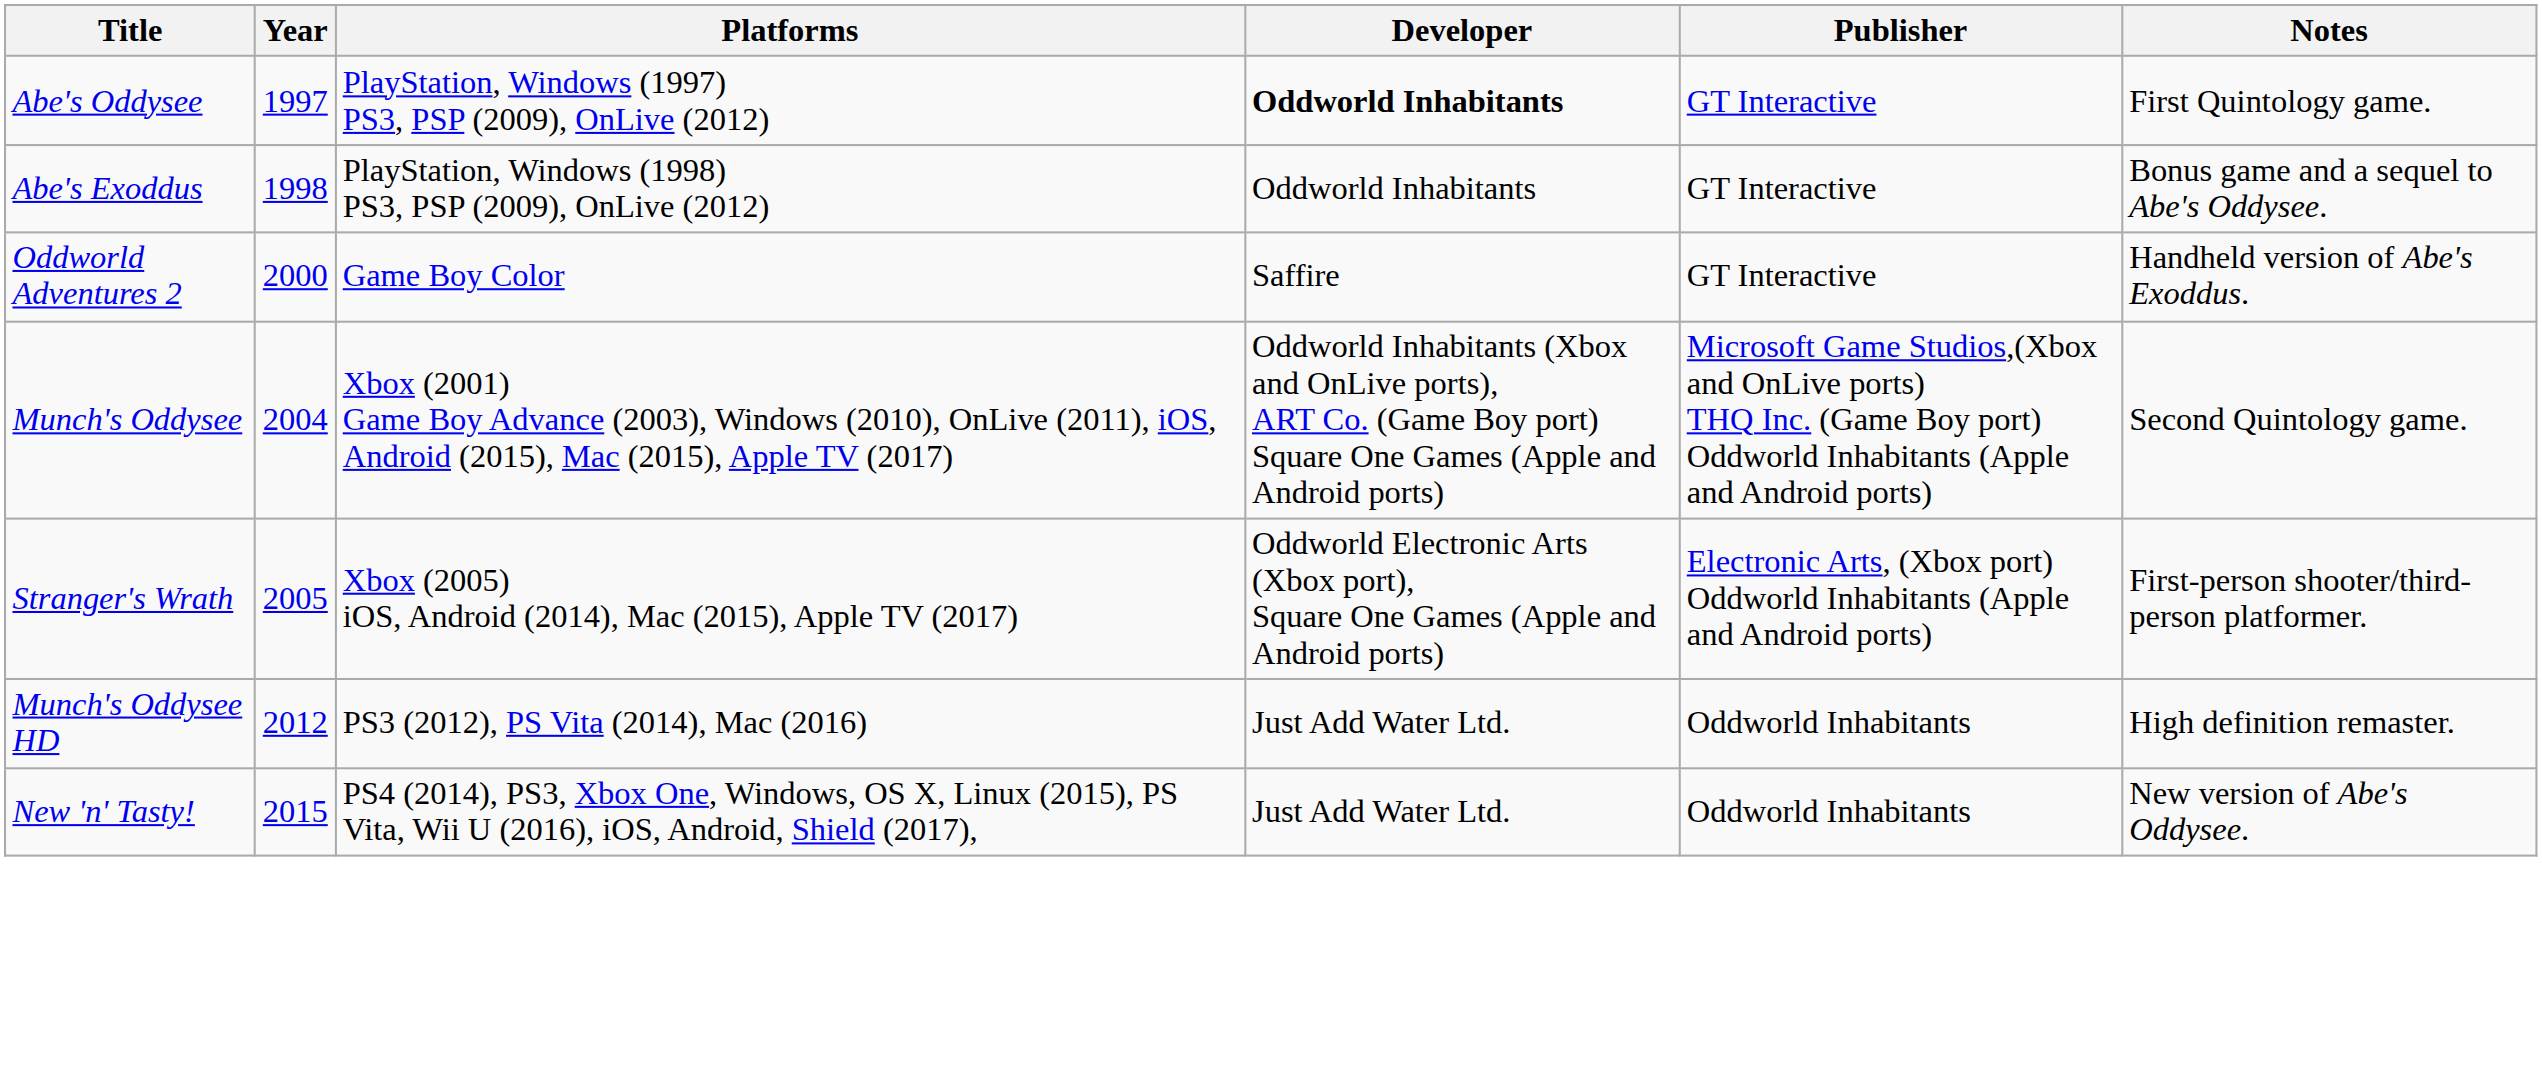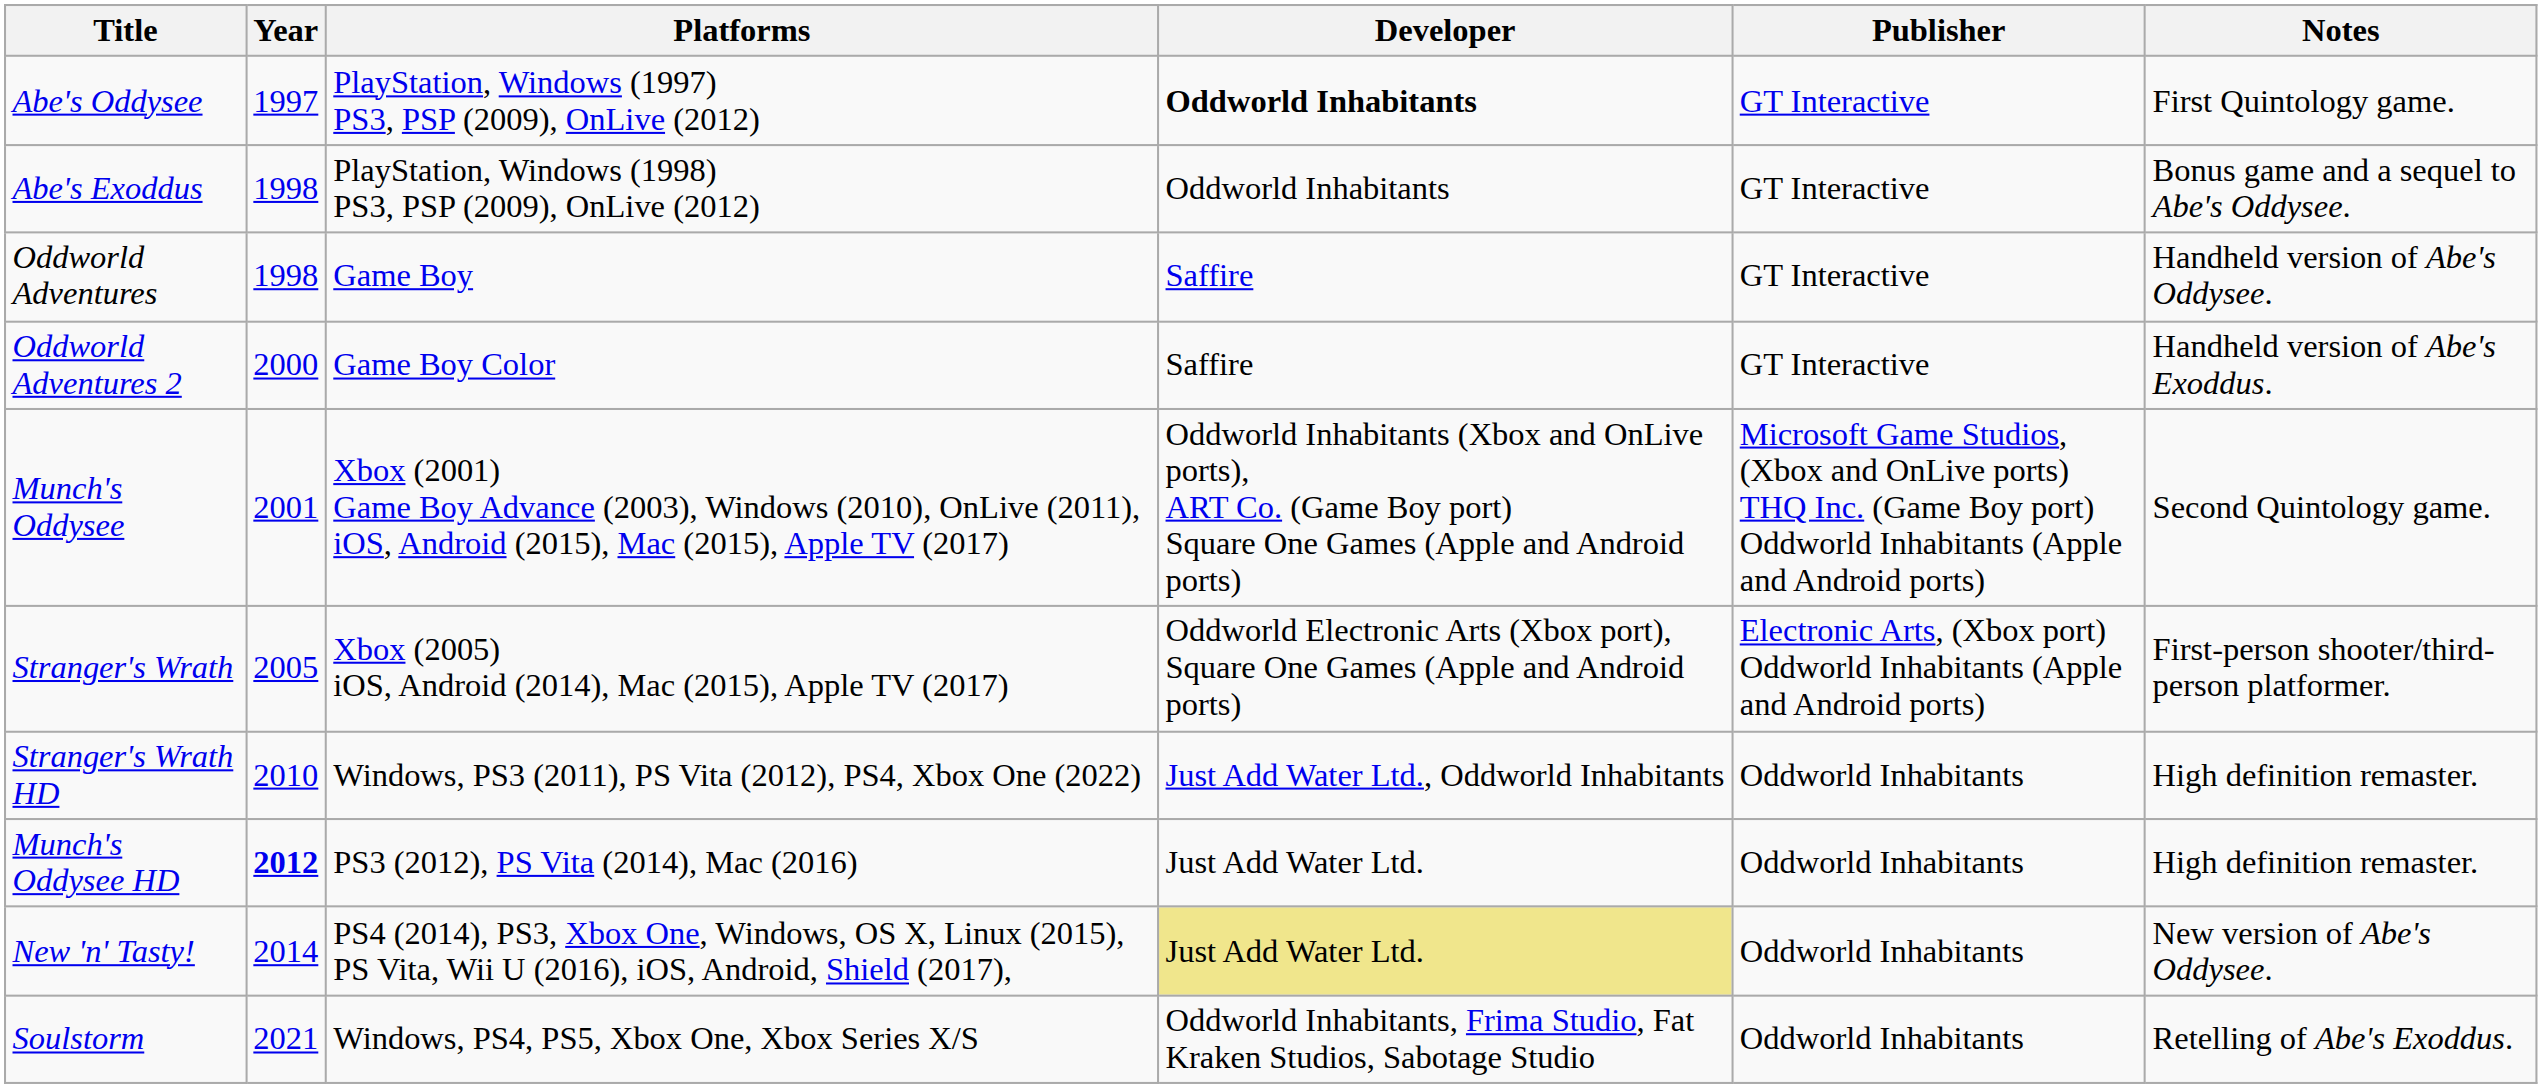 <table class="wikitable">
 <tr>
 <th>Title</th>
 <th>Year</th>
 <th>Platforms</th>
 <th>Developer</th>
 <th>Publisher</th>
 <th>Notes</th>
 </tr>
 <tr>
 <td><em><a href='#'>Abe's Oddysee</a></em></td>
 <td><a href='#'>1997</a></td>
 <td><a href='#'>PlayStation</a>, <a href='#'>Windows</a> (1997)<br><a href='#'>PS3</a>, <a href='#'>PSP</a> (2009), <a href='#'>OnLive</a> (2012)</td>
 <td><strong>Oddworld Inhabitants</strong></td>
 <td><a href='#'>GT Interactive</a></td>
 <td>First Quintology game.</td>
 </tr>
 <tr>
 <td><em><a href='#'>Abe's Exoddus</a></em></td>
 <td><a href='#'>1998</a></td>
 <td>PlayStation, Windows (1998)<br>PS3, PSP (2009), OnLive (2012)</td>
 <td>Oddworld Inhabitants</td>
 <td>GT Interactive</td>
 <td>Bonus game and a sequel to <em>Abe's Oddysee</em>.</td>
 </tr>
 <tr>
+<td><em>Oddworld Adventures</em></td>
+<td><a href='#'>1998</a></td>
+<td><a href='#'>Game Boy</a></td>
+<td><a href='#'>Saffire</a></td>
+<td>GT Interactive</td>
+<td>Handheld version of <em>Abe's Oddysee</em>.</td>
+</tr>
+<tr>
 <td><em><a href='#'>Oddworld Adventures 2</a></em></td>
 <td><a href='#'>2000</a></td>
 <td><a href='#'>Game Boy Color</a></td>
 <td>Saffire</td>
 <td>GT Interactive</td>
 <td>Handheld version of <em>Abe's Exoddus</em>.</td>
 </tr>
 <tr>
 <td><em><a href='#'>Munch's Oddysee</a></em></td>
-<td><a href='#'>2004</a></td>
+<td><a href='#'>2001</a></td>
 <td><a href='#'>Xbox</a> (2001) <br> <a href='#'>Game Boy Advance</a> (2003), Windows (2010), OnLive (2011), <a href='#'>iOS</a>, <a href='#'>Android</a> (2015), <a href='#'>Mac</a> (2015), <a href='#'>Apple TV</a> (2017)</td>
 <td>Oddworld Inhabitants (Xbox and OnLive ports), <br> <a href='#'>ART Co.</a> (Game Boy port) <br> Square One Games (Apple and Android ports)</td>
 <td><a href='#'>Microsoft Game Studios</a>,(Xbox and OnLive ports) <br> <a href='#'>THQ Inc.</a> (Game Boy port) <br> Oddworld Inhabitants (Apple and Android ports)</td>
 <td>Second Quintology game.</td>
 </tr>
 <tr>
 <td><em><a href='#'>Stranger's Wrath</a></em></td>
 <td><a href='#'>2005</a></td>
 <td><a href='#'>Xbox</a> (2005) <br> iOS, Android (2014), Mac (2015), Apple TV (2017)</td>
 <td>Oddworld Electronic Arts (Xbox port), <br> Square One Games (Apple and Android ports)</td>
 <td><a href='#'>Electronic Arts</a>, (Xbox port) <br> Oddworld Inhabitants (Apple and Android ports)</td>
 <td>First-person shooter/third-person platformer.</td>
 </tr>
 <tr>
+<td><em><a href='#'>Stranger's Wrath HD</a></em></td>
+<td><a href='#'>2010</a></td>
+<td>Windows, PS3 (2011), PS Vita (2012), PS4, Xbox One (2022)</td>
+<td><a href='#'>Just Add Water Ltd.</a>, Oddworld Inhabitants</td>
+<td>Oddworld Inhabitants <br></td>
+<td>High definition remaster.</td>
+</tr>
+<tr>
 <td><em><a href='#'>Munch's Oddysee HD</a></em></td>
-<td><a href='#'>2012</a></td>
+<td><strong><a href='#'>2012</a></strong></td>
 <td>PS3 (2012), <a href='#'>PS Vita</a> (2014), Mac (2016)</td>
 <td>Just Add Water Ltd.</td>
 <td>Oddworld Inhabitants</td>
 <td>High definition remaster.</td>
 </tr>
 <tr>
 <td><em><a href='#'>New 'n' Tasty!</a></em></td>
-<td><a href='#'>2015</a></td>
+<td><a href='#'>2014</a></td>
 <td>PS4 (2014), PS3, <a href='#'>Xbox One</a>, Windows, OS X, Linux (2015), PS Vita, Wii U (2016), iOS, Android, <a href='#'>Shield</a> (2017),</td>
-<td Oddworld Inhabitants,>Just Add Water Ltd.</td>
+<td Oddworld Inhabitants, style="background: khaki;">Just Add Water Ltd.</td>
 <td>Oddworld Inhabitants</td>
 <td>New version of <em>Abe's Oddysee</em>.</td>
 </tr>
+<tr>
+<td><em><a href='#'>Soulstorm</a></em></td>
+<td><a href='#'>2021</a></td>
+<td>Windows, PS4, PS5, Xbox One, Xbox Series X/S</td>
+<td>Oddworld Inhabitants, <a href='#'>Frima Studio</a>, Fat Kraken Studios, Sabotage Studio</td>
+<td>Oddworld Inhabitants</td>
+<td>Retelling of <em>Abe's Exoddus</em>.</td>
+</tr>
 </table>
